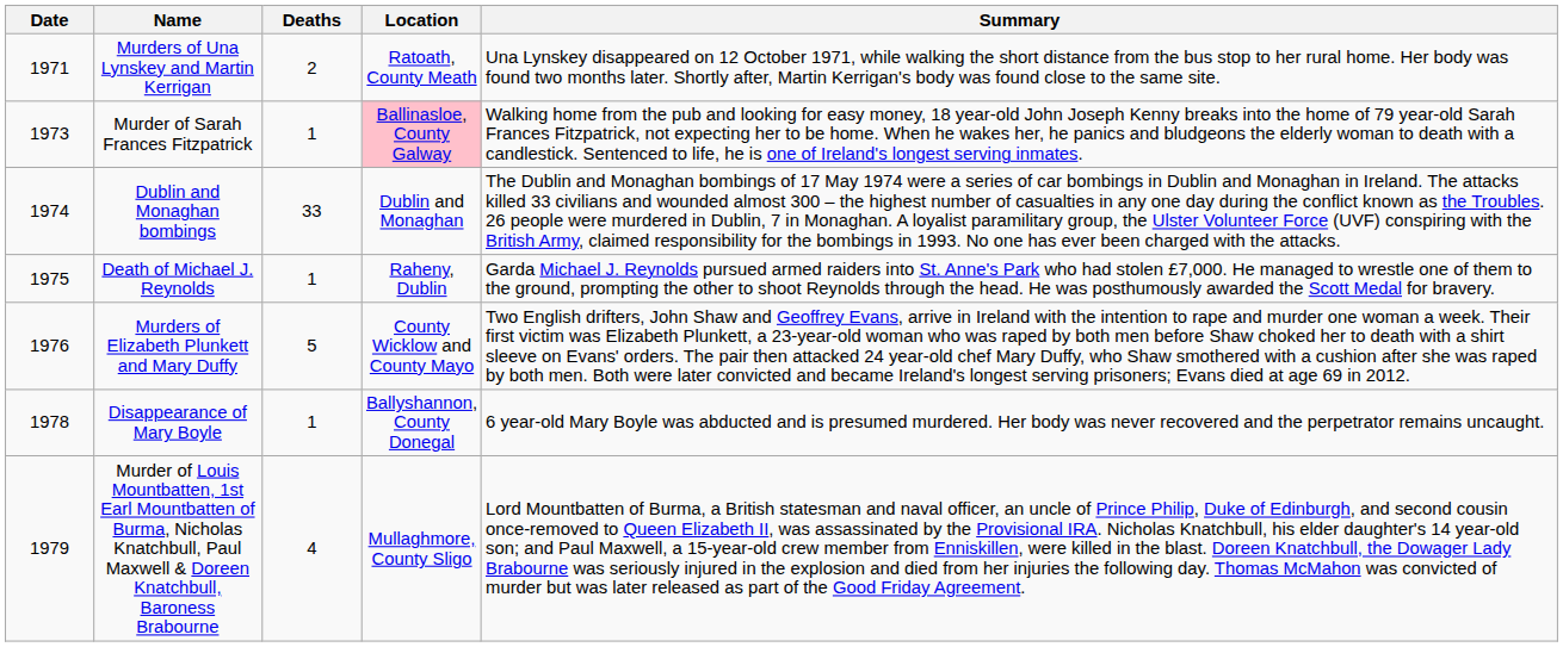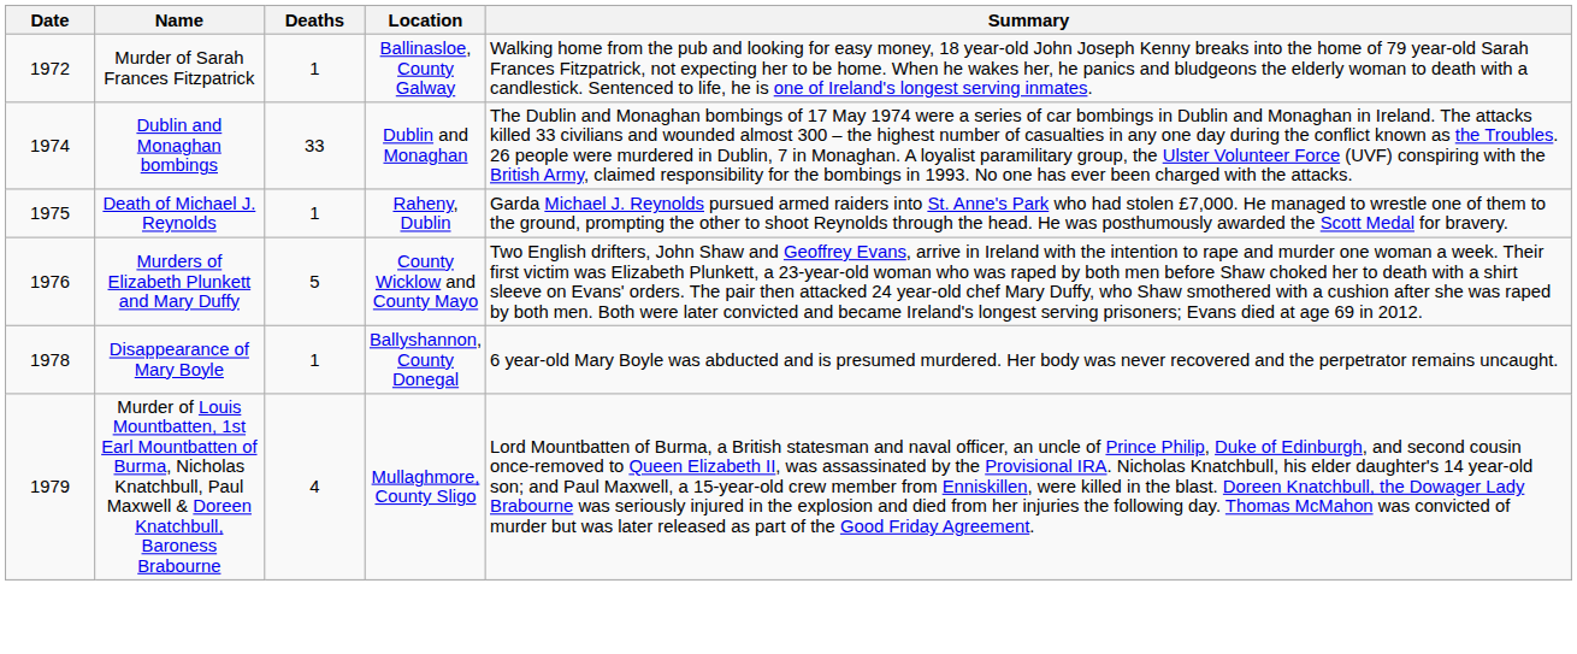 <table class="sortable wikitable" width="100%" style="text-align:center; font-size:90%;">
 <tr>
 <th width="65px">Date</th>
 <th width="130px">Name</th>
 <th width="75px">Deaths</th>
 <th width="85px">Location</th>
 <th>Summary</th>
 </tr>
 <tr>
-<td>1971</td>
-<td><a href='#'>Murders of Una Lynskey and Martin Kerrigan</a></td>
-<td>2</td>
-<td><a href='#'>Ratoath</a>, <a href='#'>County Meath</a></td>
-<td align=left>Una Lynskey disappeared on 12 October 1971, while walking the short distance from the bus stop to her rural home. Her body was found two months later. Shortly after, Martin Kerrigan's body was found close to the same site.</td>
-</tr>
-<tr>
-<td>1973</td>
+<td>1972</td>
 <td>Murder of Sarah Frances Fitzpatrick</td>
 <td>1</td>
-<td style="background: pink;"><a href='#'>Ballinasloe</a>, <a href='#'>County Galway</a></td>
+<td><a href='#'>Ballinasloe</a>, <a href='#'>County Galway</a></td>
 <td align=left>Walking home from the pub and looking for easy money, 18 year-old John Joseph Kenny breaks into the home of 79 year-old Sarah Frances Fitzpatrick, not expecting her to be home. When he wakes her, he panics and bludgeons the elderly woman to death with a candlestick. Sentenced to life, he is <a href='#'>one of Ireland's longest serving inmates</a>.</td>
 </tr>
 <tr>
 <td>1974</td>
 <td><a href='#'>Dublin and Monaghan bombings</a></td>
 <td>33</td>
 <td><a href='#'>Dublin</a> and <a href='#'>Monaghan</a></td>
 <td align=left>The Dublin and Monaghan bombings of 17 May 1974 were a series of car bombings in Dublin and Monaghan in Ireland. The attacks killed 33 civilians and wounded almost 300 – the highest number of casualties in any one day during the conflict known as <a href='#'>the Troubles</a>. 26 people were murdered in Dublin, 7 in Monaghan. A loyalist paramilitary group, the <a href='#'>Ulster Volunteer Force</a> (UVF) conspiring with the <a href='#'>British Army</a>, claimed responsibility for the bombings in 1993. No one has ever been charged with the attacks.</td>
 </tr>
 <tr>
 <td>1975</td>
 <td><a href='#'>Death of Michael J. Reynolds</a></td>
 <td>1</td>
 <td><a href='#'>Raheny</a>, <a href='#'>Dublin</a></td>
 <td align=left>Garda <a href='#'>Michael J. Reynolds</a> pursued armed raiders into <a href='#'>St. Anne's Park</a> who had stolen £7,000. He managed to wrestle one of them to the ground, prompting the other to shoot Reynolds through the head. He was posthumously awarded the <a href='#'>Scott Medal</a> for bravery.</td>
 </tr>
 <tr>
 <td>1976</td>
 <td><a href='#'>Murders of Elizabeth Plunkett and Mary Duffy</a></td>
 <td>5</td>
 <td><a href='#'>County Wicklow</a> and <a href='#'>County Mayo</a></td>
 <td align=left>Two English drifters, John Shaw and <a href='#'>Geoffrey Evans</a>, arrive in Ireland with the intention to rape and murder one woman a week. Their first victim was Elizabeth Plunkett, a 23-year-old woman who was raped by both men before Shaw choked her to death with a shirt sleeve on Evans' orders. The pair then attacked 24 year-old chef Mary Duffy, who Shaw smothered with a cushion after she was raped by both men. Both were later convicted and became Ireland's longest serving prisoners; Evans died at age 69 in 2012.</td>
 </tr>
 <tr>
 <td>1978</td>
 <td><a href='#'>Disappearance of Mary Boyle</a></td>
 <td>1</td>
 <td><a href='#'>Ballyshannon</a>, <a href='#'>County Donegal</a></td>
 <td align=left>6 year-old Mary Boyle was abducted and is presumed murdered. Her body was never recovered and the perpetrator remains uncaught.</td>
 </tr>
 <tr>
 <td>1979</td>
 <td>Murder of <a href='#'>Louis Mountbatten, 1st Earl Mountbatten of Burma</a>, Nicholas Knatchbull, Paul Maxwell & <a href='#'>Doreen Knatchbull, Baroness Brabourne</a></td>
 <td>4</td>
 <td><a href='#'>Mullaghmore, County Sligo</a></td>
 <td align=left>Lord Mountbatten of Burma, a British statesman and naval officer, an uncle of <a href='#'>Prince Philip</a>, <a href='#'>Duke of Edinburgh</a>, and second cousin once-removed to <a href='#'>Queen Elizabeth II</a>, was assassinated by the <a href='#'>Provisional IRA</a>. Nicholas Knatchbull, his elder daughter's 14 year-old son; and Paul Maxwell, a 15-year-old crew member from <a href='#'>Enniskillen</a>, were killed in the blast. <a href='#'>Doreen Knatchbull, the Dowager Lady Brabourne</a> was seriously injured in the explosion and died from her injuries the following day. <a href='#'>Thomas McMahon</a> was convicted of murder but was later released as part of the <a href='#'>Good Friday Agreement</a>.</td>
 </tr>
 </table>
